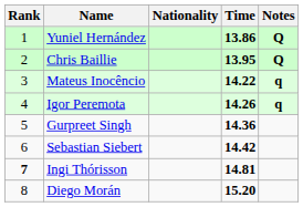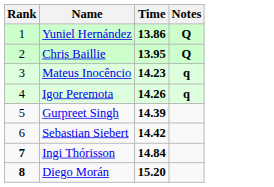 <table class="wikitable sortable" style="text-align:center">
 <tr>
 <th>Rank</th>
 <th>Name</th>
-<th>Nationality</th>
 <th>Time</th>
 <th>Notes</th>
 </tr>
 <tr bgcolor=ccffcc>
 <td>1</td>
 <td align=left><a href='#'>Yuniel Hernández</a></td>
-<td align=left></td>
 <td><strong>13.86</strong></td>
 <td><strong>Q</strong></td>
 </tr>
 <tr bgcolor=ccffcc>
 <td>2</td>
 <td align=left><a href='#'>Chris Baillie</a></td>
-<td align=left></td>
 <td><strong>13.95</strong></td>
 <td><strong>Q</strong></td>
 </tr>
 <tr bgcolor=ddffdd>
 <td>3</td>
 <td align=left><a href='#'>Mateus Inocêncio</a></td>
-<td align=left></td>
-<td><strong>14.22</strong></td>
+<td><strong>14.23</strong></td>
 <td><strong>q</strong></td>
 </tr>
 <tr bgcolor=ddffdd>
 <td>4</td>
 <td align=left><a href='#'>Igor Peremota</a></td>
-<td align=left></td>
 <td><strong>14.26</strong></td>
 <td><strong>q</strong></td>
 </tr>
 <tr>
 <td>5</td>
 <td align=left><a href='#'>Gurpreet Singh</a></td>
-<td align=left></td>
-<td><strong>14.36</strong></td>
+<td><strong>14.39</strong></td>
 <td></td>
 </tr>
 <tr>
 <td>6</td>
 <td align=left><a href='#'>Sebastian Siebert</a></td>
-<td align=left></td>
 <td><strong>14.42</strong></td>
 <td></td>
 </tr>
 <tr>
 <td><strong>7</strong></td>
 <td align=left><a href='#'>Ingi Thórisson</a></td>
-<td align=left></td>
-<td><strong>14.81</strong></td>
+<td><strong>14.84</strong></td>
 <td></td>
 </tr>
 <tr>
-<td>8</td>
+<td><strong>8</strong></td>
 <td align=left><a href='#'>Diego Morán</a></td>
-<td align=left></td>
 <td><strong>15.20</strong></td>
 <td></td>
 </tr>
 </table>
